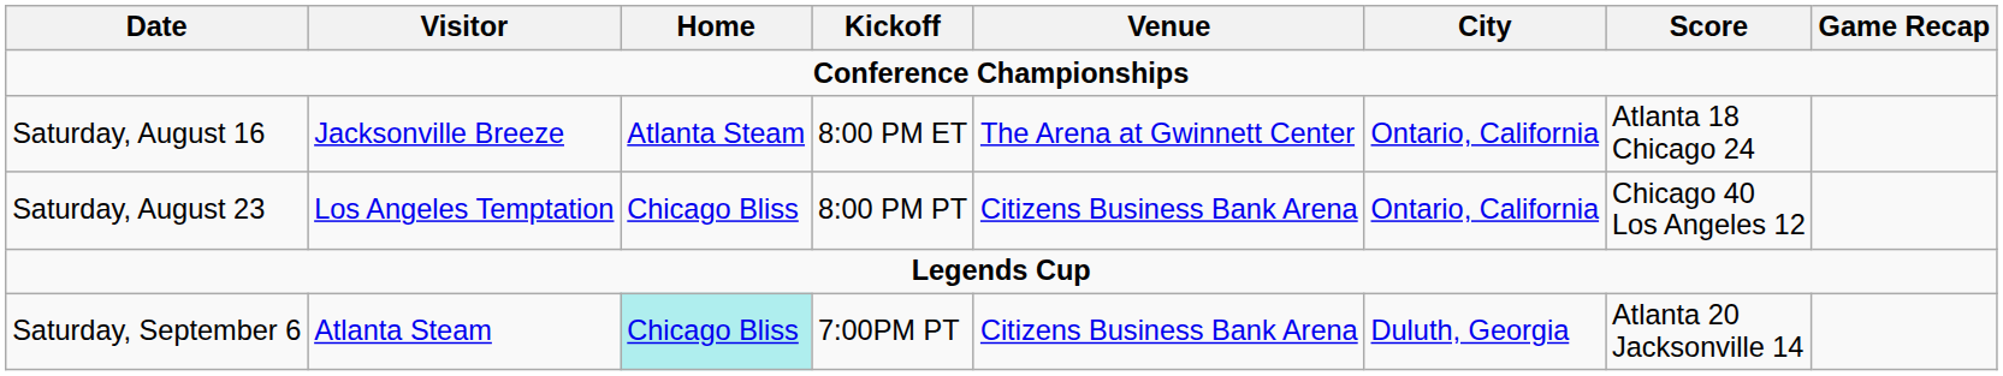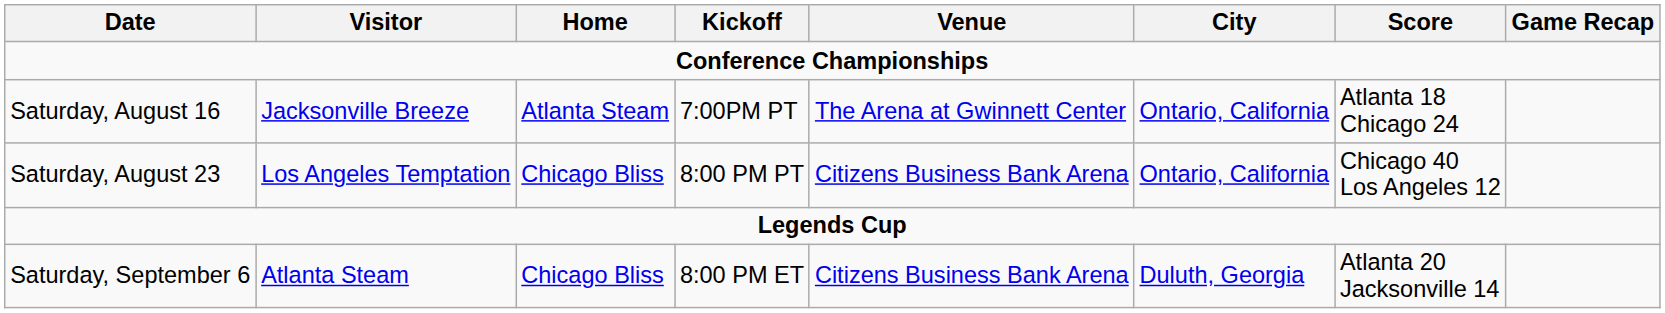 <table class="wikitable">
 <tr>
 <th>Date</th>
 <th>Visitor</th>
 <th>Home</th>
 <th>Kickoff</th>
 <th>Venue</th>
 <th>City</th>
 <th>Score</th>
 <th>Game Recap</th>
 </tr>
 <tr>
 <td colspan=8 style="text-align:center;"><strong>Conference Championships</strong></td>
 </tr>
 <tr>
 <td>Saturday, August 16</td>
 <td><a href='#'>Jacksonville Breeze</a></td>
 <td><a href='#'>Atlanta Steam</a></td>
-<td>8:00 PM ET</td>
+<td>7:00PM PT</td>
 <td><a href='#'>The Arena at Gwinnett Center</a></td>
 <td><a href='#'>Ontario, California</a></td>
 <td>Atlanta 18<br>Chicago 24</td>
 <td></td>
 </tr>
 <tr>
 <td>Saturday, August 23</td>
 <td><a href='#'>Los Angeles Temptation</a></td>
 <td><a href='#'>Chicago Bliss</a></td>
 <td>8:00 PM PT</td>
 <td><a href='#'>Citizens Business Bank Arena</a></td>
 <td><a href='#'>Ontario, California</a></td>
 <td>Chicago 40<br>Los Angeles 12</td>
 <td></td>
 </tr>
 <tr>
 <td colspan=8 style="text-align:center;"><strong>Legends Cup</strong></td>
 </tr>
 <tr>
 <td>Saturday, September 6</td>
 <td><a href='#'>Atlanta Steam</a></td>
-<td style="background: paleturquoise;"><a href='#'>Chicago Bliss</a></td>
-<td>7:00PM PT</td>
+<td><a href='#'>Chicago Bliss</a></td>
+<td>8:00 PM ET</td>
 <td><a href='#'>Citizens Business Bank Arena</a></td>
 <td><a href='#'>Duluth, Georgia</a></td>
 <td>Atlanta 20<br>Jacksonville 14</td>
 <td></td>
 </tr>
 </table>
